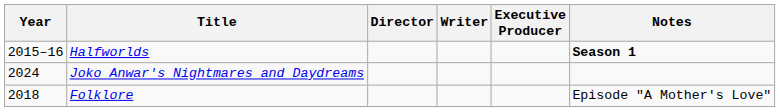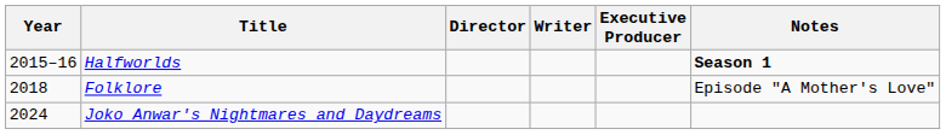 <table class="wikitable">
 <tr>
 <th>Year</th>
 <th>Title</th>
 <th>Director</th>
 <th>Writer</th>
 <th>Executive<br>Producer</th>
 <th>Notes</th>
 </tr>
 <tr>
 <td>2015–16</td>
 <td><em><a href='#'>Halfworlds</a></em></td>
 <td></td>
 <td></td>
 <td></td>
 <td><strong>Season 1</strong></td>
 </tr>
 <tr>
+<td>2018</td>
+<td><em><a href='#'>Folklore</a></em></td>
+<td></td>
+<td></td>
+<td></td>
+<td>Episode "A Mother's Love"</td>
+</tr>
+<tr>
 <td>2024</td>
 <td><em><a href='#'>Joko Anwar's Nightmares and Daydreams</a></em></td>
 <td></td>
 <td></td>
 <td></td>
 <td></td>
 </tr>
 <tr>
-<td>2018</td>
-<td><em><a href='#'>Folklore</a></em></td>
-<td></td>
-<td></td>
-<td></td>
-<td>Episode "A Mother's Love"</td>
-</tr>
-<tr>
 </tr>
 </table>
